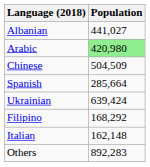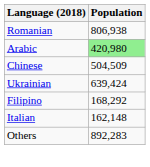 <table class="wikitable">
 <tr>
 <th>Language (2018)</th>
 <th>Population</th>
 </tr>
 <tr>
-<td><a href='#'>Albanian</a></td>
-<td>441,027</td>
+<td><a href='#'>Romanian</a></td>
+<td>806,938</td>
 </tr>
 <tr>
 <td><a href='#'>Arabic</a></td>
 <td style="background: lightgreen;">420,980</td>
 </tr>
 <tr>
 <td><a href='#'>Chinese</a></td>
 <td>504,509</td>
-</tr>
-<tr>
-<td><a href='#'>Spanish</a></td>
-<td>285,664</td>
 </tr>
 <tr>
 <td><a href='#'>Ukrainian</a></td>
 <td>639,424</td>
 </tr>
 <tr>
 <td><a href='#'>Filipino</a></td>
 <td>168,292</td>
 </tr>
 <tr>
 <td><a href='#'>Italian</a></td>
 <td>162,148</td>
 </tr>
 <tr>
 <td>Others</td>
 <td>892,283</td>
 </tr>
 </table>
